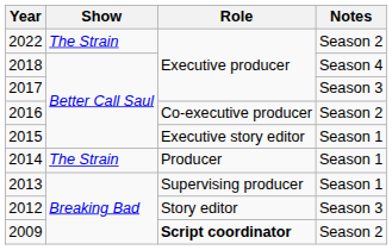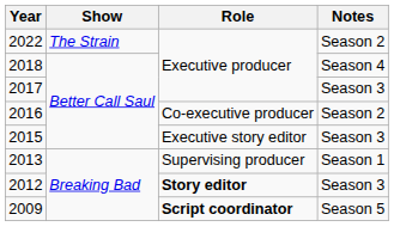 <table class="wikitable">
 <tr>
 <th>Year</th>
 <th>Show</th>
 <th>Role</th>
 <th>Notes</th>
 </tr>
 <tr>
 <td>2022</td>
 <td><em><a href='#'>The Strain</a></em></td>
 <td rowspan="3">Executive producer</td>
 <td>Season 2</td>
 </tr>
 <tr>
 <td>2018</td>
 <td rowspan="4"><em><a href='#'>Better Call Saul</a></em></td>
 <td>Season 4</td>
 </tr>
 <tr>
 <td>2017</td>
 <td>Season 3</td>
 </tr>
 <tr>
 <td>2016</td>
 <td>Co-executive producer</td>
 <td>Season 2</td>
 </tr>
 <tr>
 <td>2015</td>
 <td>Executive story editor</td>
-<td>Season 1</td>
-</tr>
-<tr>
-<td>2014</td>
-<td><em><a href='#'>The Strain</a></em></td>
-<td>Producer</td>
-<td>Season 1</td>
+<td>Season 3</td>
 </tr>
 <tr>
 <td>2013</td>
 <td rowspan="3"><em><a href='#'>Breaking Bad</a></em></td>
 <td>Supervising producer</td>
 <td>Season 1</td>
 </tr>
 <tr>
 <td>2012</td>
-<td>Story editor</td>
+<td><strong>Story editor</strong></td>
 <td>Season 3</td>
 </tr>
 <tr>
 <td>2009</td>
 <td><strong>Script coordinator</strong></td>
-<td>Season 2</td>
+<td>Season 5</td>
 </tr>
 </table>
